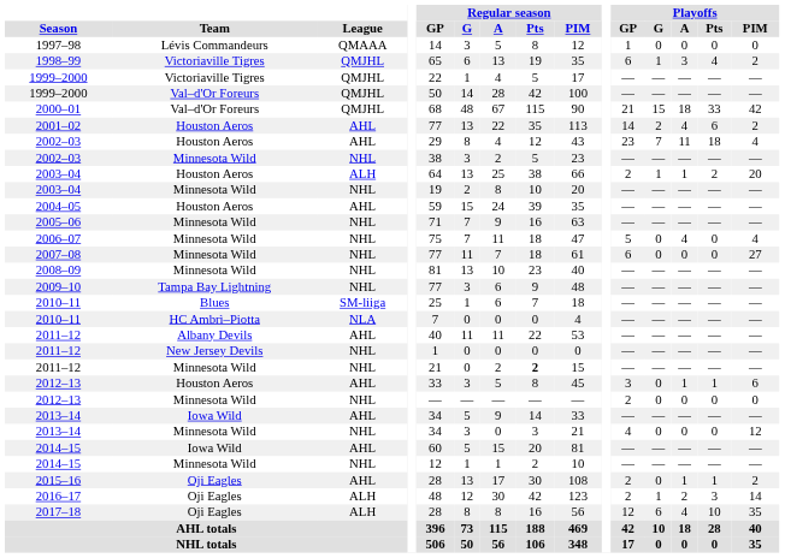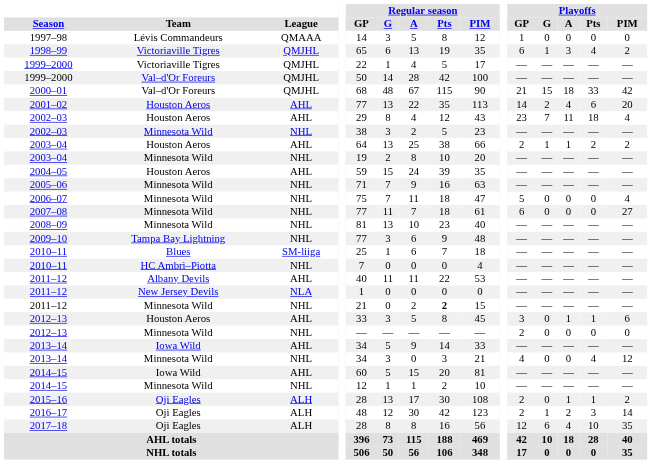 <table border="0" cellpadding="1" cellspacing="0" ID="Table3" style="text-align:center; width:60em">
 <tr bgcolor="#e0e0e0">
 <th colspan="3" bgcolor="#ffffff"> </th>
 <th rowspan="99" bgcolor="#ffffff"> </th>
 <th colspan="5"><a href='#'>Regular season</a></th>
 <th rowspan="99" bgcolor="#ffffff"> </th>
 <th colspan="5"><a href='#'>Playoffs</a></th>
 </tr>
 <tr bgcolor="#e0e0e0">
 <th><a href='#'>Season</a></th>
 <th>Team</th>
 <th>League</th>
 <th>GP</th>
 <th><a href='#'>G</a></th>
 <th><a href='#'>A</a></th>
 <th><a href='#'>Pts</a></th>
 <th><a href='#'>PIM</a></th>
 <th>GP</th>
 <th>G</th>
 <th>A</th>
 <th>Pts</th>
 <th>PIM</th>
 </tr>
 <tr>
 <td>1997–98</td>
 <td>Lévis Commandeurs</td>
 <td>QMAAA</td>
 <td>14</td>
 <td>3</td>
 <td>5</td>
 <td>8</td>
 <td>12</td>
 <td>1</td>
 <td>0</td>
 <td>0</td>
 <td>0</td>
 <td>0</td>
 </tr>
 <tr bgcolor="#f0f0f0">
 <td><a href='#'>1998–99</a></td>
 <td><a href='#'>Victoriaville Tigres</a></td>
 <td><a href='#'>QMJHL</a></td>
 <td>65</td>
 <td>6</td>
 <td>13</td>
 <td>19</td>
 <td>35</td>
 <td>6</td>
 <td>1</td>
 <td>3</td>
 <td>4</td>
 <td>2</td>
 </tr>
 <tr>
 <td><a href='#'>1999–2000</a></td>
 <td>Victoriaville Tigres</td>
 <td>QMJHL</td>
 <td>22</td>
 <td>1</td>
 <td>4</td>
 <td>5</td>
 <td>17</td>
 <td>—</td>
 <td>—</td>
 <td>—</td>
 <td>—</td>
 <td>—</td>
 </tr>
 <tr bgcolor="#f0f0f0">
 <td>1999–2000</td>
 <td><a href='#'>Val–d'Or Foreurs</a></td>
 <td>QMJHL</td>
 <td>50</td>
 <td>14</td>
 <td>28</td>
 <td>42</td>
 <td>100</td>
 <td>—</td>
 <td>—</td>
 <td>—</td>
 <td>—</td>
 <td>—</td>
 </tr>
 <tr>
 <td><a href='#'>2000–01</a></td>
 <td>Val–d'Or Foreurs</td>
 <td>QMJHL</td>
 <td>68</td>
 <td>48</td>
 <td>67</td>
 <td>115</td>
 <td>90</td>
 <td>21</td>
 <td>15</td>
 <td>18</td>
 <td>33</td>
 <td>42</td>
 </tr>
 <tr bgcolor="#f0f0f0">
 <td><a href='#'>2001–02</a></td>
 <td><a href='#'>Houston Aeros</a></td>
 <td><a href='#'>AHL</a></td>
 <td>77</td>
 <td>13</td>
 <td>22</td>
 <td>35</td>
 <td>113</td>
 <td>14</td>
 <td>2</td>
 <td>4</td>
 <td>6</td>
-<td>2</td>
+<td>20</td>
 </tr>
 <tr>
 <td><a href='#'>2002–03</a></td>
 <td>Houston Aeros</td>
 <td>AHL</td>
 <td>29</td>
 <td>8</td>
 <td>4</td>
 <td>12</td>
 <td>43</td>
 <td>23</td>
 <td>7</td>
 <td>11</td>
 <td>18</td>
 <td>4</td>
 </tr>
 <tr bgcolor="#f0f0f0">
 <td><a href='#'>2002–03</a></td>
 <td><a href='#'>Minnesota Wild</a></td>
 <td><a href='#'>NHL</a></td>
 <td>38</td>
 <td>3</td>
 <td>2</td>
 <td>5</td>
 <td>23</td>
 <td>—</td>
 <td>—</td>
 <td>—</td>
 <td>—</td>
 <td>—</td>
 </tr>
 <tr>
 <td><a href='#'>2003–04</a></td>
 <td>Houston Aeros</td>
-<td><a href='#'>ALH</a></td>
+<td>AHL</td>
 <td>64</td>
 <td>13</td>
 <td>25</td>
 <td>38</td>
 <td>66</td>
 <td>2</td>
 <td>1</td>
 <td>1</td>
 <td>2</td>
-<td>20</td>
+<td>2</td>
 </tr>
 <tr bgcolor="#f0f0f0">
 <td><a href='#'>2003–04</a></td>
 <td>Minnesota Wild</td>
 <td>NHL</td>
 <td>19</td>
 <td>2</td>
 <td>8</td>
 <td>10</td>
 <td>20</td>
 <td>—</td>
 <td>—</td>
 <td>—</td>
 <td>—</td>
 <td>—</td>
 </tr>
 <tr>
 <td><a href='#'>2004–05</a></td>
 <td>Houston Aeros</td>
 <td>AHL</td>
 <td>59</td>
 <td>15</td>
 <td>24</td>
 <td>39</td>
 <td>35</td>
 <td>—</td>
 <td>—</td>
 <td>—</td>
 <td>—</td>
 <td>—</td>
 </tr>
 <tr bgcolor="#f0f0f0">
 <td><a href='#'>2005–06</a></td>
 <td>Minnesota Wild</td>
 <td>NHL</td>
 <td>71</td>
 <td>7</td>
 <td>9</td>
 <td>16</td>
 <td>63</td>
 <td>—</td>
 <td>—</td>
 <td>—</td>
 <td>—</td>
 <td>—</td>
 </tr>
 <tr>
 <td><a href='#'>2006–07</a></td>
 <td>Minnesota Wild</td>
 <td>NHL</td>
 <td>75</td>
 <td>7</td>
 <td>11</td>
 <td>18</td>
 <td>47</td>
 <td>5</td>
 <td>0</td>
-<td>4</td>
+<td>0</td>
 <td>0</td>
 <td>4</td>
 </tr>
 <tr bgcolor="#f0f0f0">
 <td><a href='#'>2007–08</a></td>
 <td>Minnesota Wild</td>
 <td>NHL</td>
 <td>77</td>
 <td>11</td>
 <td>7</td>
 <td>18</td>
 <td>61</td>
 <td>6</td>
 <td>0</td>
 <td>0</td>
 <td>0</td>
 <td>27</td>
 </tr>
 <tr>
 <td><a href='#'>2008–09</a></td>
 <td>Minnesota Wild</td>
 <td>NHL</td>
 <td>81</td>
 <td>13</td>
 <td>10</td>
 <td>23</td>
 <td>40</td>
 <td>—</td>
 <td>—</td>
 <td>—</td>
 <td>—</td>
 <td>—</td>
 </tr>
 <tr bgcolor="#f0f0f0">
 <td><a href='#'>2009–10</a></td>
 <td><a href='#'>Tampa Bay Lightning</a></td>
 <td>NHL</td>
 <td>77</td>
 <td>3</td>
 <td>6</td>
 <td>9</td>
 <td>48</td>
 <td>—</td>
 <td>—</td>
 <td>—</td>
 <td>—</td>
 <td>—</td>
 </tr>
 <tr>
 <td><a href='#'>2010–11</a></td>
 <td><a href='#'>Blues</a></td>
 <td><a href='#'>SM-liiga</a></td>
 <td>25</td>
 <td>1</td>
 <td>6</td>
 <td>7</td>
 <td>18</td>
 <td>—</td>
 <td>—</td>
 <td>—</td>
 <td>—</td>
 <td>—</td>
 </tr>
 <tr bgcolor="#f0f0f0">
 <td><a href='#'>2010–11</a></td>
 <td><a href='#'>HC Ambrì–Piotta</a></td>
-<td><a href='#'>NLA</a></td>
+<td>NHL</td>
 <td>7</td>
 <td>0</td>
 <td>0</td>
 <td>0</td>
 <td>4</td>
 <td>—</td>
 <td>—</td>
 <td>—</td>
 <td>—</td>
 <td>—</td>
 </tr>
 <tr>
 <td><a href='#'>2011–12</a></td>
 <td><a href='#'>Albany Devils</a></td>
 <td>AHL</td>
 <td>40</td>
 <td>11</td>
 <td>11</td>
 <td>22</td>
 <td>53</td>
 <td>—</td>
 <td>—</td>
 <td>—</td>
 <td>—</td>
 <td>—</td>
 </tr>
 <tr bgcolor="#f0f0f0">
 <td><a href='#'>2011–12</a></td>
 <td><a href='#'>New Jersey Devils</a></td>
-<td>NHL</td>
+<td><a href='#'>NLA</a></td>
 <td>1</td>
 <td>0</td>
 <td>0</td>
 <td>0</td>
 <td>0</td>
 <td>—</td>
 <td>—</td>
 <td>—</td>
 <td>—</td>
 <td>—</td>
 </tr>
 <tr>
 <td>2011–12</td>
 <td>Minnesota Wild</td>
 <td>NHL</td>
 <td>21</td>
 <td>0</td>
 <td>2</td>
 <td><strong>2</strong></td>
 <td>15</td>
 <td>—</td>
 <td>—</td>
 <td>—</td>
 <td>—</td>
 <td>—</td>
 </tr>
 <tr bgcolor="#f0f0f0">
 <td><a href='#'>2012–13</a></td>
 <td>Houston Aeros</td>
 <td>AHL</td>
 <td>33</td>
 <td>3</td>
 <td>5</td>
 <td>8</td>
 <td>45</td>
 <td>3</td>
 <td>0</td>
 <td>1</td>
 <td>1</td>
 <td>6</td>
 </tr>
 <tr>
 <td><a href='#'>2012–13</a></td>
 <td>Minnesota Wild</td>
 <td>NHL</td>
 <td>—</td>
 <td>—</td>
 <td>—</td>
 <td>—</td>
 <td>—</td>
 <td>2</td>
 <td>0</td>
 <td>0</td>
 <td>0</td>
 <td>0</td>
 </tr>
 <tr bgcolor="#f0f0f0">
 <td><a href='#'>2013–14</a></td>
 <td><a href='#'>Iowa Wild</a></td>
 <td>AHL</td>
 <td>34</td>
 <td>5</td>
 <td>9</td>
 <td>14</td>
 <td>33</td>
 <td>—</td>
 <td>—</td>
 <td>—</td>
 <td>—</td>
 <td>—</td>
 </tr>
 <tr>
 <td><a href='#'>2013–14</a></td>
 <td>Minnesota Wild</td>
 <td>NHL</td>
 <td>34</td>
 <td>3</td>
 <td>0</td>
 <td>3</td>
 <td>21</td>
 <td>4</td>
 <td>0</td>
 <td>0</td>
-<td>0</td>
+<td>4</td>
 <td>12</td>
 </tr>
 <tr bgcolor="#f0f0f0">
 <td><a href='#'>2014–15</a></td>
 <td>Iowa Wild</td>
 <td>AHL</td>
 <td>60</td>
 <td>5</td>
 <td>15</td>
 <td>20</td>
 <td>81</td>
 <td>—</td>
 <td>—</td>
 <td>—</td>
 <td>—</td>
 <td>—</td>
 </tr>
 <tr>
 <td><a href='#'>2014–15</a></td>
 <td>Minnesota Wild</td>
 <td>NHL</td>
 <td>12</td>
 <td>1</td>
 <td>1</td>
 <td>2</td>
 <td>10</td>
 <td>—</td>
 <td>—</td>
 <td>—</td>
 <td>—</td>
 <td>—</td>
 </tr>
 <tr bgcolor="#f0f0f0">
 <td><a href='#'>2015–16</a></td>
 <td><a href='#'>Oji Eagles</a></td>
-<td>AHL</td>
+<td><a href='#'>ALH</a></td>
 <td>28</td>
 <td>13</td>
 <td>17</td>
 <td>30</td>
 <td>108</td>
 <td>2</td>
 <td>0</td>
 <td>1</td>
 <td>1</td>
 <td>2</td>
 </tr>
 <tr>
 <td><a href='#'>2016–17</a></td>
 <td>Oji Eagles</td>
 <td>ALH</td>
 <td>48</td>
 <td>12</td>
 <td>30</td>
 <td>42</td>
 <td>123</td>
 <td>2</td>
 <td>1</td>
 <td>2</td>
 <td>3</td>
 <td>14</td>
 </tr>
 <tr bgcolor="#f0f0f0">
 <td><a href='#'>2017–18</a></td>
 <td>Oji Eagles</td>
 <td>ALH</td>
 <td>28</td>
 <td>8</td>
 <td>8</td>
 <td>16</td>
 <td>56</td>
 <td>12</td>
 <td>6</td>
 <td>4</td>
 <td>10</td>
 <td>35</td>
 </tr>
 <tr bgcolor="#e0e0e0">
 <th colspan="3">AHL totals</th>
 <th>396</th>
 <th>73</th>
 <th>115</th>
 <th>188</th>
 <th>469</th>
 <th>42</th>
 <th>10</th>
 <th>18</th>
 <th>28</th>
 <th>40</th>
 </tr>
 <tr bgcolor="#e0e0e0">
 <th colspan="3">NHL totals</th>
 <th>506</th>
 <th>50</th>
 <th>56</th>
 <th>106</th>
 <th>348</th>
 <th>17</th>
 <th>0</th>
 <th>0</th>
 <th>0</th>
 <th>35</th>
 </tr>
 </table>
